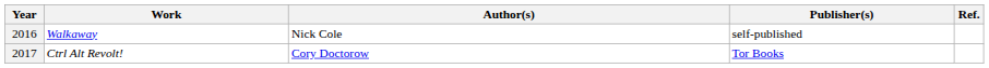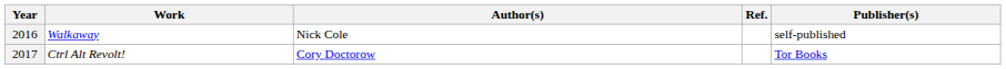 <table class="sortable wikitable" width="100%" cellpadding="5" style="margin: 1em auto 1em auto">
 <tr>
 <th width="4%" scope="col">Year</th>
 <th width="25%" scope="col">Work</th>
 <th width="45%" scope="col" class="unsortable">Author(s)</th>
+<th width="3%" scope="col" class="unsortable">Ref.</th>
 <th width="23%" scope="col" class="unsortable">Publisher(s)</th>
-<th width="3%" scope="col" class="unsortable">Ref.</th>
 </tr>
 <tr style="background:#FFFFFF;">
 <th scope="row" align="center" rowspan="1" style="font-weight:normal;">2016</th>
 <td><em><a href='#'>Walkaway</a></em></td>
 <td>Nick Cole</td>
+<td align="center"></td>
 <td>self-published</td>
-<td align="center"></td>
 </tr>
 <tr style="background:#FFFFFF;">
 <th scope="row" align="center" rowspan="1" style="font-weight:normal;">2017</th>
 <td><em>Ctrl Alt Revolt!</em></td>
 <td><a href='#'>Cory Doctorow</a></td>
+<td align="center"></td>
 <td><a href='#'>Tor Books</a></td>
-<td align="center"></td>
 </tr>
 </table>
